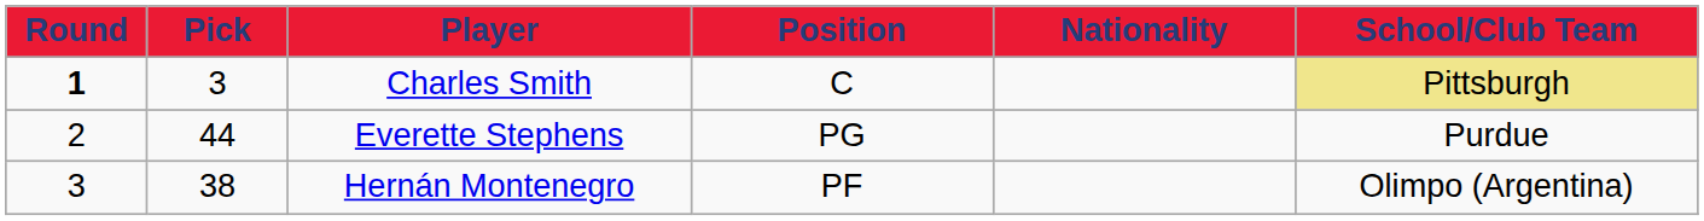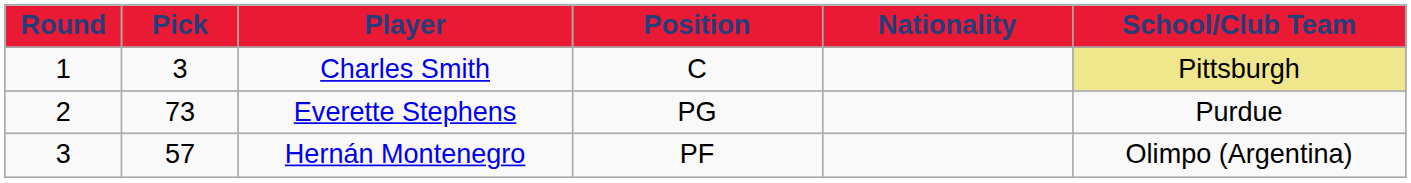 <table class="wikitable sortable sortable">
 <tr>
 <th style="background:#EB1A34;color:#243D7B;" width="7%">Round</th>
 <th style="background:#EB1A34;color:#243D7B;" width="7%">Pick</th>
 <th style="background:#EB1A34;color:#243D7B;" width="20%">Player</th>
 <th style="background:#EB1A34;color:#243D7B;" width="15%">Position</th>
 <th style="background:#EB1A34;color:#243D7B;" width="15%">Nationality</th>
 <th style="background:#EB1A34;color:#243D7B;" width="20%">School/Club Team</th>
 </tr>
 <tr style="text-align: center">
-<td><strong>1</strong></td>
+<td>1</td>
 <td>3</td>
 <td><a href='#'>Charles Smith</a></td>
 <td>C</td>
 <td></td>
 <td style="background: khaki;">Pittsburgh</td>
 </tr>
 <tr style="text-align: center">
 <td>2</td>
-<td>44</td>
+<td>73</td>
 <td><a href='#'>Everette Stephens</a></td>
 <td>PG</td>
 <td></td>
 <td>Purdue</td>
 </tr>
 <tr style="text-align: center">
 <td>3</td>
-<td>38</td>
+<td>57</td>
 <td><a href='#'>Hernán Montenegro</a></td>
 <td>PF</td>
 <td></td>
 <td>Olimpo (Argentina)</td>
 </tr>
 </table>
